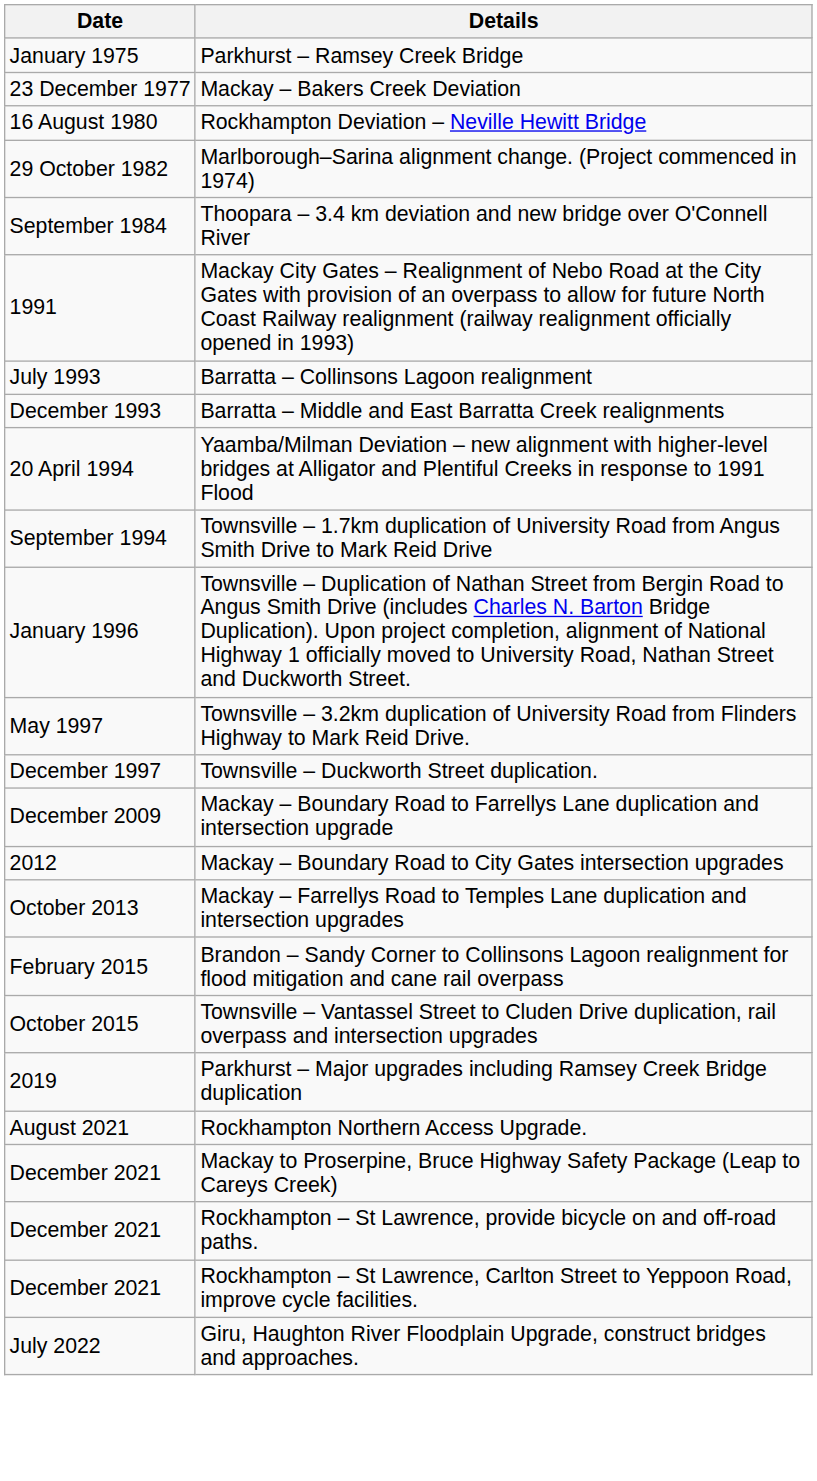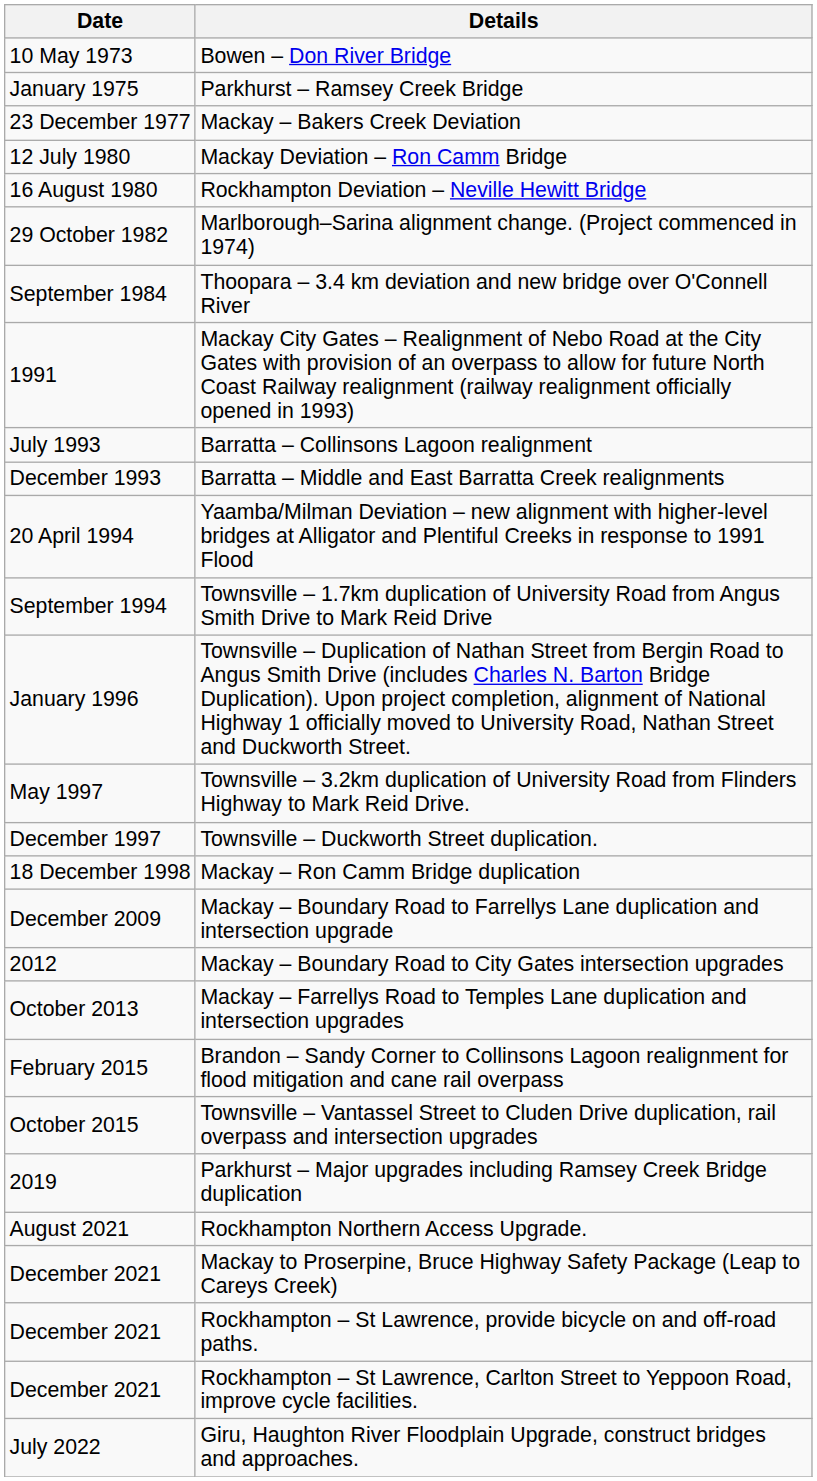 <table class="wikitable sortable">
 <tr>
 <th>Date</th>
 <th>Details</th>
+</tr>
+<tr>
+<td>10 May 1973</td>
+<td>Bowen – <a href='#'>Don River Bridge</a></td>
 </tr>
 <tr>
 <td>January 1975</td>
 <td>Parkhurst – Ramsey Creek Bridge</td>
 </tr>
 <tr>
 <td>23 December 1977</td>
 <td>Mackay – Bakers Creek Deviation</td>
+</tr>
+<tr>
+<td>12 July 1980</td>
+<td>Mackay Deviation – <a href='#'>Ron Camm</a> Bridge</td>
 </tr>
 <tr>
 <td>16 August 1980</td>
 <td>Rockhampton Deviation – <a href='#'>Neville Hewitt Bridge</a></td>
 </tr>
 <tr>
 <td>29 October 1982</td>
 <td>Marlborough–Sarina alignment change. (Project commenced in 1974)</td>
 </tr>
 <tr>
 <td>September 1984</td>
 <td>Thoopara – 3.4 km deviation and new bridge over O'Connell River</td>
 </tr>
 <tr>
 <td>1991</td>
 <td>Mackay City Gates – Realignment of Nebo Road at the City Gates with provision of an overpass to allow for future North Coast Railway realignment (railway realignment officially opened in 1993)</td>
 </tr>
 <tr>
 <td>July 1993</td>
 <td>Barratta – Collinsons Lagoon realignment</td>
 </tr>
 <tr>
 <td>December 1993</td>
 <td>Barratta – Middle and East Barratta Creek realignments</td>
 </tr>
 <tr>
 <td>20 April 1994</td>
 <td>Yaamba/Milman Deviation – new alignment with higher-level bridges at Alligator and Plentiful Creeks in response to 1991 Flood</td>
 </tr>
 <tr>
 <td>September 1994</td>
 <td>Townsville – 1.7km duplication of University Road from Angus Smith Drive to Mark Reid Drive</td>
 </tr>
 <tr>
 <td>January 1996</td>
 <td>Townsville – Duplication of Nathan Street from Bergin Road to Angus Smith Drive (includes <a href='#'>Charles N. Barton</a> Bridge Duplication).  Upon project completion, alignment of National Highway 1 officially moved to University Road, Nathan Street and Duckworth Street.</td>
 </tr>
 <tr>
 <td>May 1997</td>
 <td>Townsville – 3.2km duplication of University Road from Flinders Highway to Mark Reid Drive.</td>
 </tr>
 <tr>
 <td>December 1997</td>
 <td>Townsville – Duckworth Street duplication.</td>
 </tr>
 <tr>
+<td>18 December 1998</td>
+<td>Mackay – Ron Camm Bridge duplication</td>
+</tr>
+<tr>
 <td>December 2009</td>
 <td>Mackay – Boundary Road to Farrellys Lane duplication and intersection upgrade</td>
 </tr>
 <tr>
 <td>2012</td>
 <td>Mackay – Boundary Road to City Gates intersection upgrades</td>
 </tr>
 <tr>
 <td>October 2013</td>
 <td>Mackay – Farrellys Road to Temples Lane duplication and intersection upgrades</td>
 </tr>
 <tr>
 <td>February 2015</td>
 <td>Brandon – Sandy Corner to Collinsons Lagoon realignment for flood mitigation and cane rail overpass</td>
 </tr>
 <tr>
 <td>October 2015</td>
 <td>Townsville – Vantassel Street to Cluden Drive duplication, rail overpass and intersection upgrades</td>
 </tr>
 <tr>
 <td>2019</td>
 <td>Parkhurst – Major upgrades including Ramsey Creek Bridge duplication</td>
 </tr>
 <tr>
 <td>August 2021</td>
 <td>Rockhampton Northern Access Upgrade.</td>
 </tr>
 <tr>
 <td>December 2021</td>
 <td>Mackay to Proserpine, Bruce Highway Safety Package (Leap to Careys Creek)</td>
 </tr>
 <tr>
 <td>December 2021</td>
 <td>Rockhampton – St Lawrence, provide bicycle on and off-road paths.</td>
 </tr>
 <tr>
 <td>December 2021</td>
 <td>Rockhampton – St Lawrence, Carlton Street to Yeppoon Road, improve cycle facilities.</td>
 </tr>
 <tr>
 <td>July 2022</td>
 <td>Giru, Haughton River Floodplain Upgrade, construct bridges and approaches.</td>
 </tr>
 </table>
